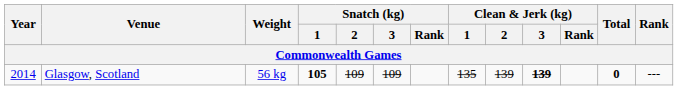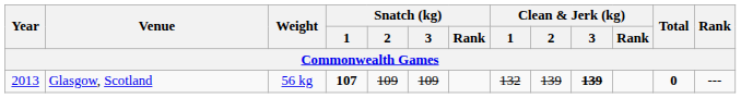 <table class = "wikitable" style="text-align:center;">
 <tr>
 <th rowspan=2 width=40>Year</th>
 <th rowspan=2 width=250>Venue</th>
 <th rowspan=2 width=60>Weight</th>
 <th colspan=4>Snatch (kg)</th>
 <th colspan=4>Clean & Jerk (kg)</th>
 <th rowspan=2 width=40>Total</th>
 <th rowspan=2 width=40>Rank</th>
 </tr>
 <tr>
 <th width=40>1</th>
 <th width=40>2</th>
 <th width=40>3</th>
 <th width=40>Rank</th>
 <th width=40>1</th>
 <th width=40>2</th>
 <th width=40>3</th>
 <th width=40>Rank</th>
 </tr>
 <tr>
 <th colspan=13><a href='#'>Commonwealth Games</a></th>
 </tr>
 <tr>
-<td><a href='#'>2014</a></td>
+<td><a href='#'>2013</a></td>
 <td align=left> <a href='#'>Glasgow</a>, <a href='#'>Scotland</a></td>
 <td><a href='#'>56 kg</a></td>
-<td><strong>105</strong></td>
+<td><strong>107</strong></td>
 <td><s>109</s></td>
 <td><s>109</s></td>
 <td></td>
-<td><s>135</s></td>
+<td><s>132</s></td>
 <td><s>139</s></td>
 <td><strong><s>139</s></strong></td>
 <td></td>
 <td><strong>0</strong></td>
 <td>---</td>
 </tr>
 </table>
